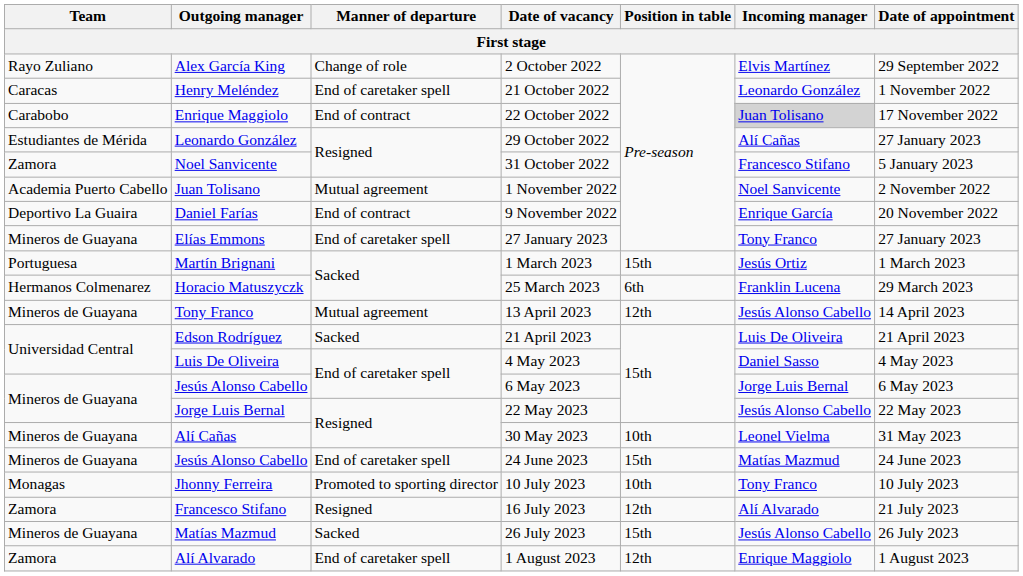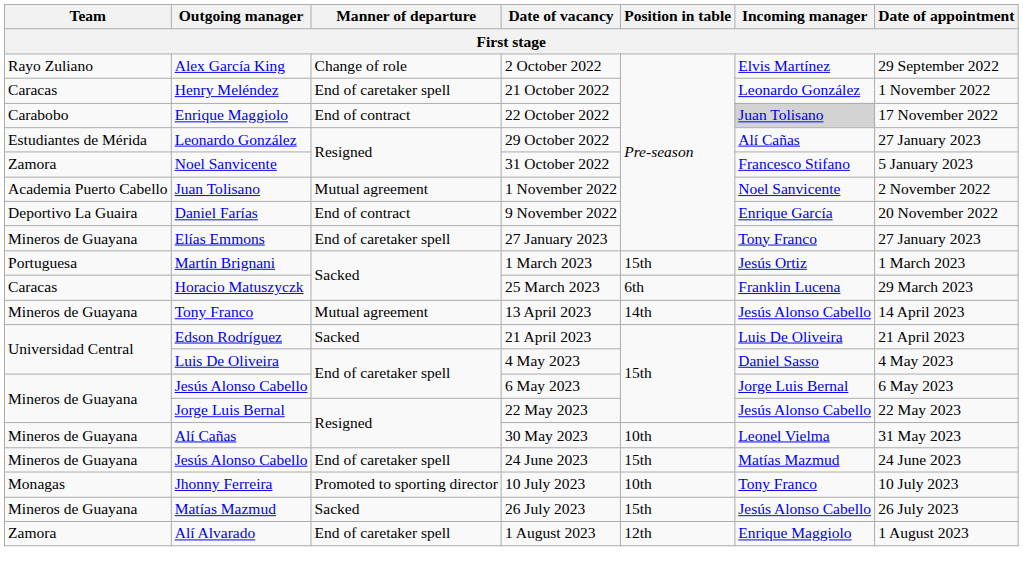 <table class="wikitable sortable">
 <tr>
 <th>Team</th>
 <th>Outgoing manager</th>
 <th>Manner of departure</th>
 <th>Date of vacancy</th>
 <th>Position in table</th>
 <th>Incoming manager</th>
 <th>Date of appointment</th>
 </tr>
 <tr>
 <th colspan=7>First stage</th>
 </tr>
 <tr>
 <td>Rayo Zuliano</td>
 <td> <a href='#'>Alex García King</a></td>
 <td>Change of role</td>
 <td>2 October 2022</td>
 <td rowspan=8><em>Pre-season</em></td>
 <td> <a href='#'>Elvis Martínez</a></td>
 <td>29 September 2022</td>
 </tr>
 <tr>
 <td>Caracas</td>
 <td> <a href='#'>Henry Meléndez</a></td>
 <td>End of caretaker spell</td>
 <td>21 October 2022</td>
 <td> <a href='#'>Leonardo González</a></td>
 <td>1 November 2022</td>
 </tr>
 <tr>
 <td>Carabobo</td>
 <td> <a href='#'>Enrique Maggiolo</a></td>
 <td>End of contract</td>
 <td>22 October 2022</td>
 <td style="background: lightgrey;"> <a href='#'>Juan Tolisano</a></td>
 <td>17 November 2022</td>
 </tr>
 <tr>
 <td>Estudiantes de Mérida</td>
 <td> <a href='#'>Leonardo González</a></td>
 <td rowspan=2>Resigned</td>
 <td>29 October 2022</td>
 <td> <a href='#'>Alí Cañas</a></td>
 <td>27 January 2023</td>
 </tr>
 <tr>
 <td>Zamora</td>
 <td> <a href='#'>Noel Sanvicente</a></td>
 <td>31 October 2022</td>
 <td> <a href='#'>Francesco Stifano</a></td>
 <td>5 January 2023</td>
 </tr>
 <tr>
 <td>Academia Puerto Cabello</td>
 <td> <a href='#'>Juan Tolisano</a></td>
 <td>Mutual agreement</td>
 <td>1 November 2022</td>
 <td> <a href='#'>Noel Sanvicente</a></td>
 <td>2 November 2022</td>
 </tr>
 <tr>
 <td>Deportivo La Guaira</td>
 <td> <a href='#'>Daniel Farías</a></td>
 <td>End of contract</td>
 <td>9 November 2022</td>
 <td> <a href='#'>Enrique García</a></td>
 <td>20 November 2022</td>
 </tr>
 <tr>
 <td>Mineros de Guayana</td>
 <td> <a href='#'>Elías Emmons</a></td>
 <td>End of caretaker spell</td>
 <td>27 January 2023</td>
 <td> <a href='#'>Tony Franco</a></td>
 <td>27 January 2023</td>
 </tr>
 <tr>
 <td>Portuguesa</td>
 <td> <a href='#'>Martín Brignani</a></td>
 <td rowspan=2>Sacked</td>
 <td>1 March 2023</td>
 <td>15th</td>
 <td> <a href='#'>Jesús Ortiz</a></td>
 <td>1 March 2023</td>
 </tr>
 <tr>
-<td>Hermanos Colmenarez</td>
+<td>Caracas</td>
 <td> <a href='#'>Horacio Matuszyczk</a></td>
 <td>25 March 2023</td>
 <td>6th</td>
 <td> <a href='#'>Franklin Lucena</a></td>
 <td>29 March 2023</td>
 </tr>
 <tr>
 <td>Mineros de Guayana</td>
 <td> <a href='#'>Tony Franco</a></td>
 <td>Mutual agreement</td>
 <td>13 April 2023</td>
-<td>12th</td>
+<td>14th</td>
 <td> <a href='#'>Jesús Alonso Cabello</a></td>
 <td>14 April 2023</td>
 </tr>
 <tr>
 <td rowspan=2>Universidad Central</td>
 <td> <a href='#'>Edson Rodríguez</a></td>
 <td>Sacked</td>
 <td>21 April 2023</td>
 <td rowspan=4>15th</td>
 <td> <a href='#'>Luis De Oliveira</a></td>
 <td>21 April 2023</td>
 </tr>
 <tr>
 <td> <a href='#'>Luis De Oliveira</a></td>
 <td rowspan=2>End of caretaker spell</td>
 <td>4 May 2023</td>
 <td> <a href='#'>Daniel Sasso</a></td>
 <td>4 May 2023</td>
 </tr>
 <tr>
 <td rowspan=2>Mineros de Guayana</td>
 <td> <a href='#'>Jesús Alonso Cabello</a></td>
 <td>6 May 2023</td>
 <td> <a href='#'>Jorge Luis Bernal</a></td>
 <td>6 May 2023</td>
 </tr>
 <tr>
 <td> <a href='#'>Jorge Luis Bernal</a></td>
 <td rowspan=2>Resigned</td>
 <td>22 May 2023</td>
 <td> <a href='#'>Jesús Alonso Cabello</a></td>
 <td>22 May 2023</td>
 </tr>
 <tr>
 <td>Mineros de Guayana</td>
 <td> <a href='#'>Alí Cañas</a></td>
 <td>30 May 2023</td>
 <td>10th</td>
 <td> <a href='#'>Leonel Vielma</a></td>
 <td>31 May 2023</td>
 </tr>
 <tr>
 <td>Mineros de Guayana</td>
 <td> <a href='#'>Jesús Alonso Cabello</a></td>
 <td>End of caretaker spell</td>
 <td>24 June 2023</td>
 <td>15th</td>
 <td> <a href='#'>Matías Mazmud</a></td>
 <td>24 June 2023</td>
 </tr>
 <tr>
 <td>Monagas</td>
 <td> <a href='#'>Jhonny Ferreira</a></td>
 <td>Promoted to sporting director</td>
 <td>10 July 2023</td>
 <td>10th</td>
 <td> <a href='#'>Tony Franco</a></td>
 <td>10 July 2023</td>
 </tr>
 <tr>
-<td>Zamora</td>
-<td> <a href='#'>Francesco Stifano</a></td>
-<td>Resigned</td>
-<td>16 July 2023</td>
-<td>12th</td>
-<td> <a href='#'>Alí Alvarado</a></td>
-<td>21 July 2023</td>
-</tr>
-<tr>
 <td>Mineros de Guayana</td>
 <td> <a href='#'>Matías Mazmud</a></td>
 <td>Sacked</td>
 <td>26 July 2023</td>
 <td>15th</td>
 <td> <a href='#'>Jesús Alonso Cabello</a></td>
 <td>26 July 2023</td>
 </tr>
 <tr>
 <td>Zamora</td>
 <td> <a href='#'>Alí Alvarado</a></td>
 <td>End of caretaker spell</td>
 <td>1 August 2023</td>
 <td>12th</td>
 <td> <a href='#'>Enrique Maggiolo</a></td>
 <td>1 August 2023</td>
 </tr>
 </table>
